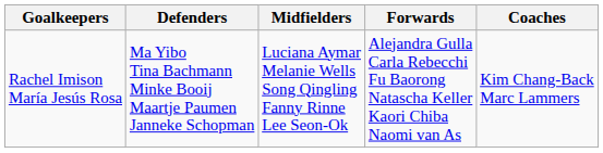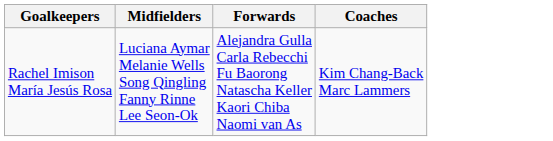 <table class=wikitable>
 <tr>
 <th>Goalkeepers</th>
-<th>Defenders</th>
 <th>Midfielders</th>
 <th>Forwards</th>
 <th>Coaches</th>
 </tr>
 <tr>
 <td> <a href='#'>Rachel Imison</a> <br>  <a href='#'>María Jesús Rosa</a></td>
-<td> <a href='#'>Ma Yibo</a> <br>  <a href='#'>Tina Bachmann</a> <br>  <a href='#'>Minke Booij</a> <br>  <a href='#'>Maartje Paumen</a> <br>  <a href='#'>Janneke Schopman</a></td>
 <td> <a href='#'>Luciana Aymar</a> <br>  <a href='#'>Melanie Wells</a> <br>  <a href='#'>Song Qingling</a> <br>  <a href='#'>Fanny Rinne</a> <br>  <a href='#'>Lee Seon-Ok</a></td>
 <td> <a href='#'>Alejandra Gulla</a> <br>  <a href='#'>Carla Rebecchi</a> <br>  <a href='#'>Fu Baorong</a> <br>  <a href='#'>Natascha Keller</a> <br>  <a href='#'>Kaori Chiba</a> <br>  <a href='#'>Naomi van As</a></td>
 <td> <a href='#'>Kim Chang-Back</a> <br>  <a href='#'>Marc Lammers</a></td>
 </tr>
 </table>
